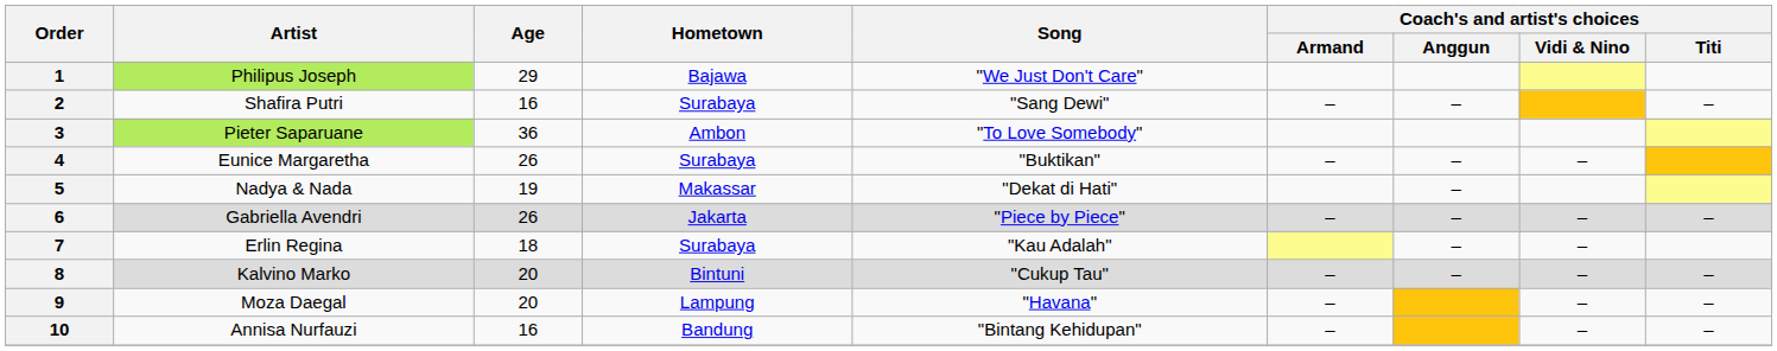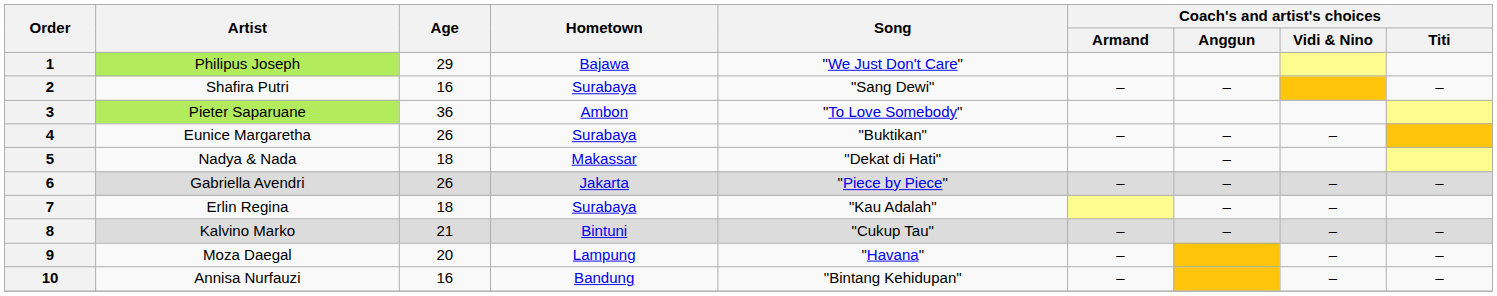 <table class="wikitable" style="text-align:center; width:100%;">
 <tr>
 <th scope="col" rowspan="2" width="06%">Order</th>
 <th scope="col" rowspan="2" width="20%">Artist</th>
 <th scope="col" rowspan="2" width="06%">Age</th>
 <th scope="col" rowspan="2" width="15%">Hometown</th>
 <th scope="col" rowspan="2" width="23%">Song</th>
 <th scope="col" colspan="4" width="28%">Coach's and artist's choices</th>
 </tr>
 <tr>
 <th width="07%">Armand</th>
 <th width="07%">Anggun</th>
 <th width="07%">Vidi & Nino</th>
 <th width="07%">Titi</th>
 </tr>
 <tr>
 <th>1</th>
 <td style="background:#B2EC5D">Philipus Joseph</td>
 <td>29</td>
 <td><a href='#'>Bajawa</a></td>
 <td>"<a href='#'>We Just Don't Care</a>"</td>
 <td><strong></strong></td>
 <td><strong></strong></td>
 <td style="background:#fdfc8f;"><strong></strong></td>
 <td><strong></strong></td>
 </tr>
 <tr>
 <th>2</th>
 <td>Shafira Putri</td>
 <td>16</td>
 <td><a href='#'>Surabaya</a></td>
 <td>"Sang Dewi"</td>
 <td>–</td>
 <td>–</td>
 <td style="background:#FFC40C;"><strong></strong></td>
 <td>–</td>
 </tr>
 <tr>
 <th>3</th>
 <td style="background:#B2EC5D">Pieter Saparuane</td>
 <td>36</td>
 <td><a href='#'>Ambon</a></td>
 <td>"<a href='#'>To Love Somebody</a>"</td>
 <td><strong></strong></td>
 <td><strong></strong></td>
 <td><strong></strong></td>
 <td style="background:#fdfc8f;"><strong></strong></td>
 </tr>
 <tr>
 <th>4</th>
 <td>Eunice Margaretha</td>
 <td>26</td>
 <td><a href='#'>Surabaya</a></td>
 <td>"Buktikan"</td>
 <td>–</td>
 <td>–</td>
 <td>–</td>
 <td style="background:#FFC40C;"><strong></strong></td>
 </tr>
 <tr>
 <th>5</th>
 <td>Nadya & Nada</td>
-<td>19</td>
+<td>18</td>
 <td><a href='#'>Makassar</a></td>
 <td>"Dekat di Hati"</td>
 <td><strong></strong></td>
 <td>–</td>
 <td><strong></strong></td>
 <td style="background:#fdfc8f;"><strong></strong></td>
 </tr>
 <tr>
 <th>6</th>
 <td style="background:#DCDCDC;">Gabriella Avendri</td>
 <td style="background:#DCDCDC;">26</td>
 <td style="background:#DCDCDC;"><a href='#'>Jakarta</a></td>
 <td style="background:#DCDCDC;">"<a href='#'>Piece by Piece</a>"</td>
 <td style="background:#DCDCDC;">–</td>
 <td style="background:#DCDCDC;">–</td>
 <td style="background:#DCDCDC;">–</td>
 <td style="background:#DCDCDC;">–</td>
 </tr>
 <tr>
 <th>7</th>
 <td>Erlin Regina</td>
 <td>18</td>
 <td><a href='#'>Surabaya</a></td>
 <td>"Kau Adalah"</td>
 <td style="background:#fdfc8f;"><strong></strong></td>
 <td>–</td>
 <td>–</td>
 <td><strong></strong></td>
 </tr>
 <tr>
 <th>8</th>
 <td style="background:#DCDCDC;">Kalvino Marko</td>
-<td style="background:#DCDCDC;">20</td>
+<td style="background:#DCDCDC;">21</td>
 <td style="background:#DCDCDC;"><a href='#'>Bintuni</a></td>
 <td style="background:#DCDCDC;">"Cukup Tau"</td>
 <td style="background:#DCDCDC;">–</td>
 <td style="background:#DCDCDC;">–</td>
 <td style="background:#DCDCDC;">–</td>
 <td style="background:#DCDCDC;">–</td>
 </tr>
 <tr>
 <th>9</th>
 <td>Moza Daegal</td>
 <td>20</td>
 <td><a href='#'>Lampung</a></td>
 <td>"<a href='#'>Havana</a>"</td>
 <td>–</td>
 <td style="background:#FFC40C;"><strong></strong></td>
 <td>–</td>
 <td>–</td>
 </tr>
 <tr>
 <th>10</th>
 <td>Annisa Nurfauzi</td>
 <td>16</td>
 <td><a href='#'>Bandung</a></td>
 <td>"Bintang Kehidupan"</td>
 <td>–</td>
 <td style="background:#FFC40C;"><strong></strong></td>
 <td>–</td>
 <td>–</td>
 </tr>
 <tr>
 </tr>
 </table>
